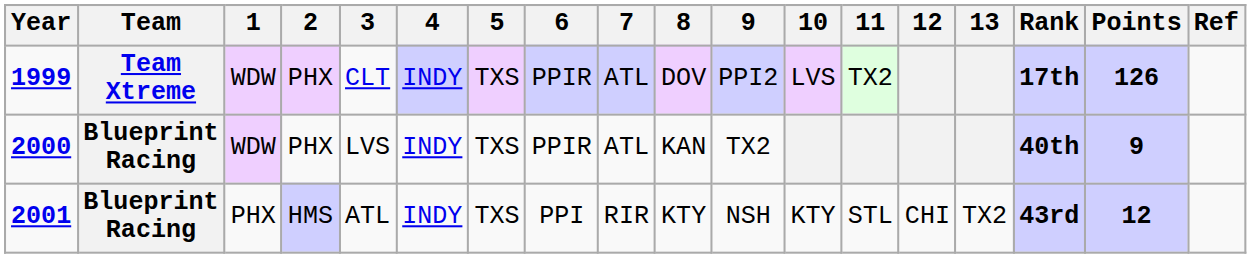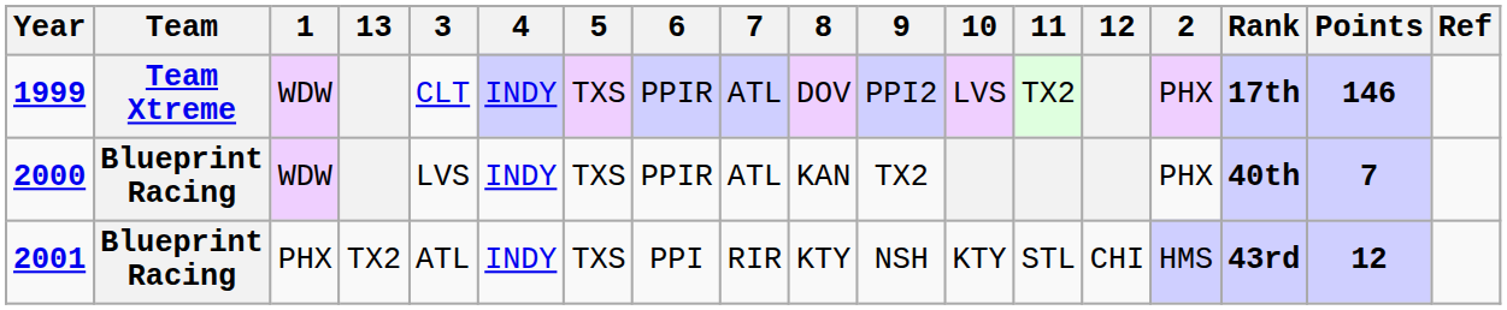 <table class="wikitable" style="text-align:center; font-size:95%">
 <tr>
 <th>Year</th>
 <th>Team</th>
 <th>1</th>
-<th>2</th>
+<th>13</th>
 <th>3</th>
 <th>4</th>
 <th>5</th>
 <th>6</th>
 <th>7</th>
 <th>8</th>
 <th>9</th>
 <th>10</th>
 <th>11</th>
 <th>12</th>
-<th>13</th>
+<th>2</th>
 <th>Rank</th>
 <th>Points</th>
 <th>Ref</th>
 </tr>
 <tr>
 <td><strong><a href='#'>1999</a></strong></td>
 <th><a href='#'>Team Xtreme</a></th>
 <td style="background:#EFCFFF;">WDW<br></td>
-<td style="background:#EFCFFF;">PHX<br></td>
+<th></th>
 <td><a href='#'>CLT</a><br></td>
 <td style="background:#CFCFFF;"><a href='#'>INDY</a><br></td>
 <td style="background:#EFCFFF;">TXS<br></td>
 <td style="background:#CFCFFF;">PPIR<br></td>
 <td style="background:#CFCFFF;">ATL<br></td>
 <td style="background:#EFCFFF;">DOV<br></td>
 <td style="background:#CFCFFF;">PPI2<br></td>
 <td style="background:#EFCFFF;">LVS<br></td>
 <td style="background:#DFFFDF;">TX2<br></td>
 <th></th>
-<th></th>
+<td style="background:#EFCFFF;">PHX<br></td>
 <td style="background:#CFCFFF;"><strong>17th</strong></td>
-<td style="background:#CFCFFF;"><strong>126</strong></td>
+<td style="background:#CFCFFF;"><strong>146</strong></td>
 <td></td>
 </tr>
 <tr>
 <td><strong><a href='#'>2000</a></strong></td>
 <th>Blueprint Racing</th>
 <td style="background:#EFCFFF;">WDW<br></td>
-<td>PHX</td>
+<th></th>
 <td>LVS</td>
 <td><a href='#'>INDY</a></td>
 <td>TXS</td>
 <td>PPIR</td>
 <td>ATL</td>
 <td>KAN</td>
 <td>TX2</td>
 <th></th>
 <th></th>
 <th></th>
-<th></th>
+<td>PHX</td>
 <td style="background:#CFCFFF;"><strong>40th</strong></td>
-<td style="background:#CFCFFF;"><strong>9</strong></td>
+<td style="background:#CFCFFF;"><strong>7</strong></td>
 <td></td>
 </tr>
 <tr>
 <td><strong><a href='#'>2001</a></strong></td>
 <th>Blueprint Racing</th>
 <td>PHX</td>
-<td style="background:#CFCFFF;">HMS<br></td>
+<td>TX2</td>
 <td>ATL</td>
 <td><a href='#'>INDY</a></td>
 <td>TXS</td>
 <td>PPI</td>
 <td>RIR</td>
 <td>KTY</td>
 <td>NSH</td>
 <td>KTY</td>
 <td>STL</td>
 <td>CHI</td>
-<td>TX2</td>
+<td style="background:#CFCFFF;">HMS<br></td>
 <td style="background:#CFCFFF;"><strong>43rd</strong></td>
 <td style="background:#CFCFFF;"><strong>12</strong></td>
 <td></td>
 </tr>
 </table>
